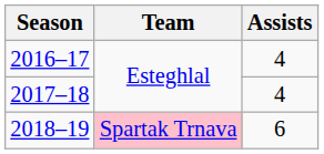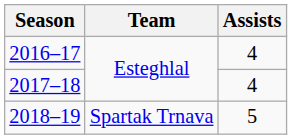 <table class="wikitable" style="text-align: center;">
 <tr>
 <th>Season</th>
 <th>Team</th>
 <th>Assists</th>
 </tr>
 <tr>
 <td><a href='#'>2016–17</a></td>
 <td rowspan="2"><a href='#'>Esteghlal</a></td>
 <td>4</td>
 </tr>
 <tr>
 <td><a href='#'>2017–18</a></td>
 <td>4</td>
 </tr>
 <tr>
 <td><a href='#'>2018–19</a></td>
-<td rowspan="1" style="background: pink;"><a href='#'>Spartak Trnava</a></td>
-<td>6</td>
+<td rowspan="1"><a href='#'>Spartak Trnava</a></td>
+<td>5</td>
 </tr>
 </table>
